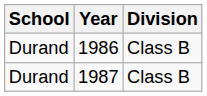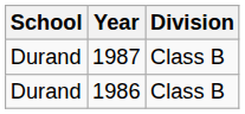 <table class="wikitable">
 <tr>
 <th>School</th>
 <th>Year</th>
 <th>Division</th>
 </tr>
 <tr>
 <td>Durand</td>
-<td>1986</td>
+<td>1987</td>
 <td>Class B</td>
 </tr>
 <tr>
 <td>Durand</td>
-<td>1987</td>
+<td>1986</td>
 <td>Class B</td>
 </tr>
 </table>
